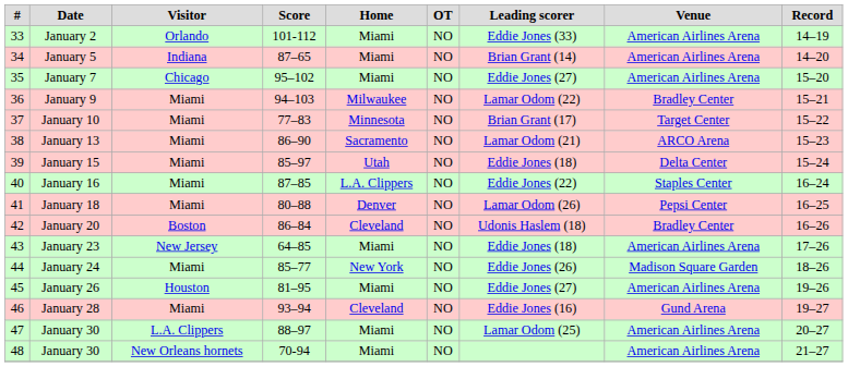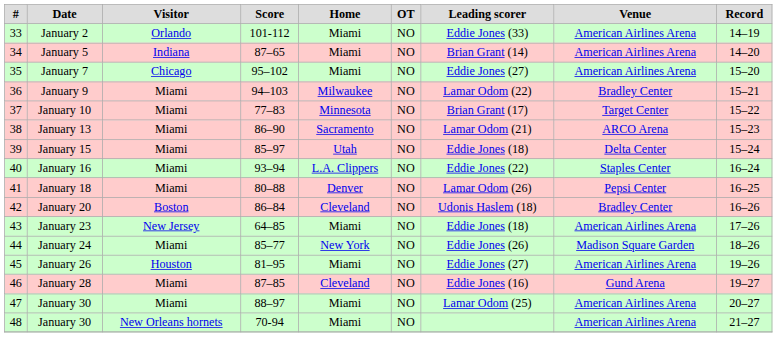 <table class="wikitable" width="80%">
 <tr align="center"  bgcolor="#dddddd">
 <td><strong>#</strong></td>
 <td><strong>Date</strong></td>
 <td><strong>Visitor</strong></td>
 <td><strong>Score</strong></td>
 <td><strong>Home</strong></td>
 <td><strong>OT</strong></td>
 <td><strong>Leading scorer</strong></td>
 <td><strong>Venue</strong></td>
 <td><strong>Record</strong></td>
 </tr>
 <tr align="center" bgcolor="#ccffcc">
 <td>33</td>
 <td>January 2</td>
 <td><a href='#'>Orlando</a></td>
 <td>101-112</td>
 <td>Miami</td>
 <td>NO</td>
 <td><a href='#'>Eddie Jones</a> (33)</td>
 <td><a href='#'>American Airlines Arena</a></td>
 <td>14–19</td>
 </tr>
 <tr align="center" bgcolor="#ffcccc">
 <td>34</td>
 <td>January 5</td>
 <td><a href='#'>Indiana</a></td>
 <td>87–65</td>
 <td>Miami</td>
 <td>NO</td>
 <td><a href='#'>Brian Grant</a> (14)</td>
 <td><a href='#'>American Airlines Arena</a></td>
 <td>14–20</td>
 </tr>
 <tr align="center" bgcolor="#ccffcc">
 <td>35</td>
 <td>January 7</td>
 <td><a href='#'>Chicago</a></td>
 <td>95–102</td>
 <td>Miami</td>
 <td>NO</td>
 <td><a href='#'>Eddie Jones</a> (27)</td>
 <td><a href='#'>American Airlines Arena</a></td>
 <td>15–20</td>
 </tr>
 <tr align="center" bgcolor="#ffcccc">
 <td>36</td>
 <td>January 9</td>
 <td>Miami</td>
 <td>94–103</td>
 <td><a href='#'>Milwaukee</a></td>
 <td>NO</td>
 <td><a href='#'>Lamar Odom</a> (22)</td>
 <td><a href='#'>Bradley Center</a></td>
 <td>15–21</td>
 </tr>
 <tr align="center" bgcolor="#ffcccc">
 <td>37</td>
 <td>January 10</td>
 <td>Miami</td>
 <td>77–83</td>
 <td><a href='#'>Minnesota</a></td>
 <td>NO</td>
 <td><a href='#'>Brian Grant</a> (17)</td>
 <td><a href='#'>Target Center</a></td>
 <td>15–22</td>
 </tr>
 <tr align="center" bgcolor="#ffcccc">
 <td>38</td>
 <td>January 13</td>
 <td>Miami</td>
 <td>86–90</td>
 <td><a href='#'>Sacramento</a></td>
 <td>NO</td>
 <td><a href='#'>Lamar Odom</a> (21)</td>
 <td><a href='#'>ARCO Arena</a></td>
 <td>15–23</td>
 </tr>
 <tr align="center" bgcolor="#ffcccc">
 <td>39</td>
 <td>January 15</td>
 <td>Miami</td>
 <td>85–97</td>
 <td><a href='#'>Utah</a></td>
 <td>NO</td>
 <td><a href='#'>Eddie Jones</a> (18)</td>
 <td><a href='#'>Delta Center</a></td>
 <td>15–24</td>
 </tr>
 <tr align="center" bgcolor="#ccffcc">
 <td>40</td>
 <td>January 16</td>
 <td>Miami</td>
-<td>87–85</td>
+<td>93–94</td>
 <td><a href='#'>L.A. Clippers</a></td>
 <td>NO</td>
 <td><a href='#'>Eddie Jones</a> (22)</td>
 <td><a href='#'>Staples Center</a></td>
 <td>16–24</td>
 </tr>
 <tr align="center" bgcolor="#ffcccc">
 <td>41</td>
 <td>January 18</td>
 <td>Miami</td>
 <td>80–88</td>
 <td><a href='#'>Denver</a></td>
 <td>NO</td>
 <td><a href='#'>Lamar Odom</a> (26)</td>
 <td><a href='#'>Pepsi Center</a></td>
 <td>16–25</td>
 </tr>
 <tr align="center" bgcolor="#ffcccc">
 <td>42</td>
 <td>January 20</td>
 <td><a href='#'>Boston</a></td>
 <td>86–84</td>
 <td><a href='#'>Cleveland</a></td>
 <td>NO</td>
 <td><a href='#'>Udonis Haslem</a> (18)</td>
 <td><a href='#'>Bradley Center</a></td>
 <td>16–26</td>
 </tr>
 <tr align="center" bgcolor="#ccffcc">
 <td>43</td>
 <td>January 23</td>
 <td><a href='#'>New Jersey</a></td>
 <td>64–85</td>
 <td>Miami</td>
 <td>NO</td>
 <td><a href='#'>Eddie Jones</a> (18)</td>
 <td><a href='#'>American Airlines Arena</a></td>
 <td>17–26</td>
 </tr>
 <tr align="center" bgcolor="#ccffcc">
 <td>44</td>
 <td>January 24</td>
 <td>Miami</td>
 <td>85–77</td>
 <td><a href='#'>New York</a></td>
 <td>NO</td>
 <td><a href='#'>Eddie Jones</a> (26)</td>
 <td><a href='#'>Madison Square Garden</a></td>
 <td>18–26</td>
 </tr>
 <tr align="center" bgcolor="#ccffcc">
 <td>45</td>
 <td>January 26</td>
 <td><a href='#'>Houston</a></td>
 <td>81–95</td>
 <td>Miami</td>
 <td>NO</td>
 <td><a href='#'>Eddie Jones</a> (27)</td>
 <td><a href='#'>American Airlines Arena</a></td>
 <td>19–26</td>
 </tr>
 <tr align="center" bgcolor="#ffcccc">
 <td>46</td>
 <td>January 28</td>
 <td>Miami</td>
-<td>93–94</td>
+<td>87–85</td>
 <td><a href='#'>Cleveland</a></td>
 <td>NO</td>
 <td><a href='#'>Eddie Jones</a> (16)</td>
 <td><a href='#'>Gund Arena</a></td>
 <td>19–27</td>
 </tr>
 <tr align="center" bgcolor="#ccffcc">
 <td>47</td>
 <td>January 30</td>
-<td><a href='#'>L.A. Clippers</a></td>
+<td>Miami</td>
 <td>88–97</td>
 <td>Miami</td>
 <td>NO</td>
 <td><a href='#'>Lamar Odom</a> (25)</td>
 <td><a href='#'>American Airlines Arena</a></td>
 <td>20–27</td>
 </tr>
 <tr align="center" bgcolor="#ccffcc">
 <td>48</td>
 <td>January 30</td>
 <td><a href='#'>New Orleans hornets</a></td>
 <td>70-94</td>
 <td>Miami</td>
 <td>NO</td>
 <td></td>
 <td><a href='#'>American Airlines Arena</a></td>
 <td>21–27</td>
 </tr>
 <tr align="center">
 </tr>
 </table>
